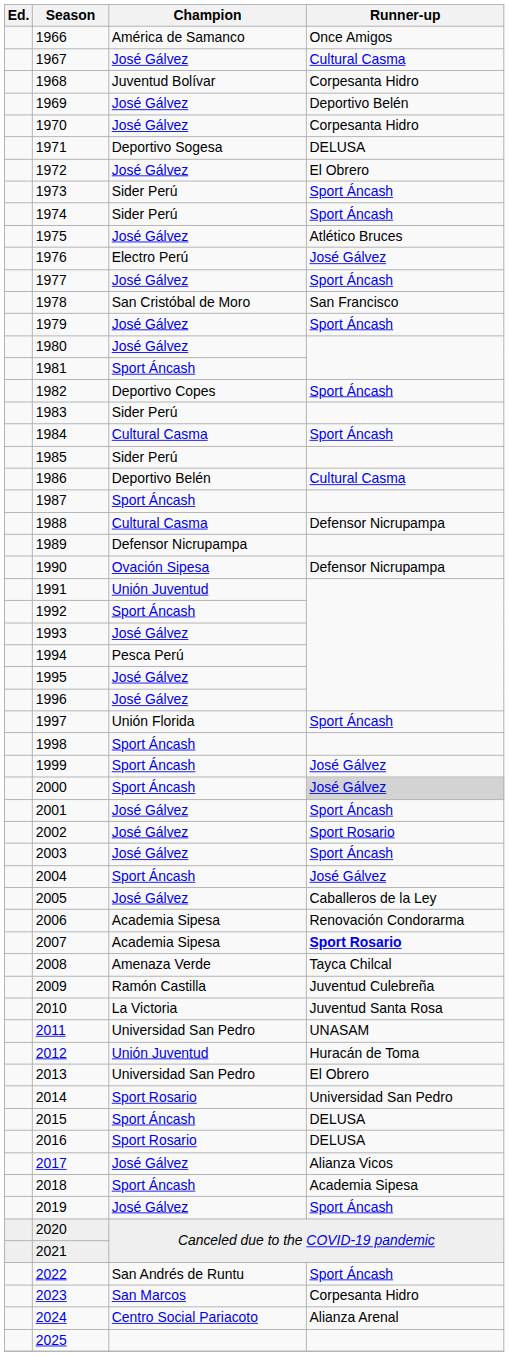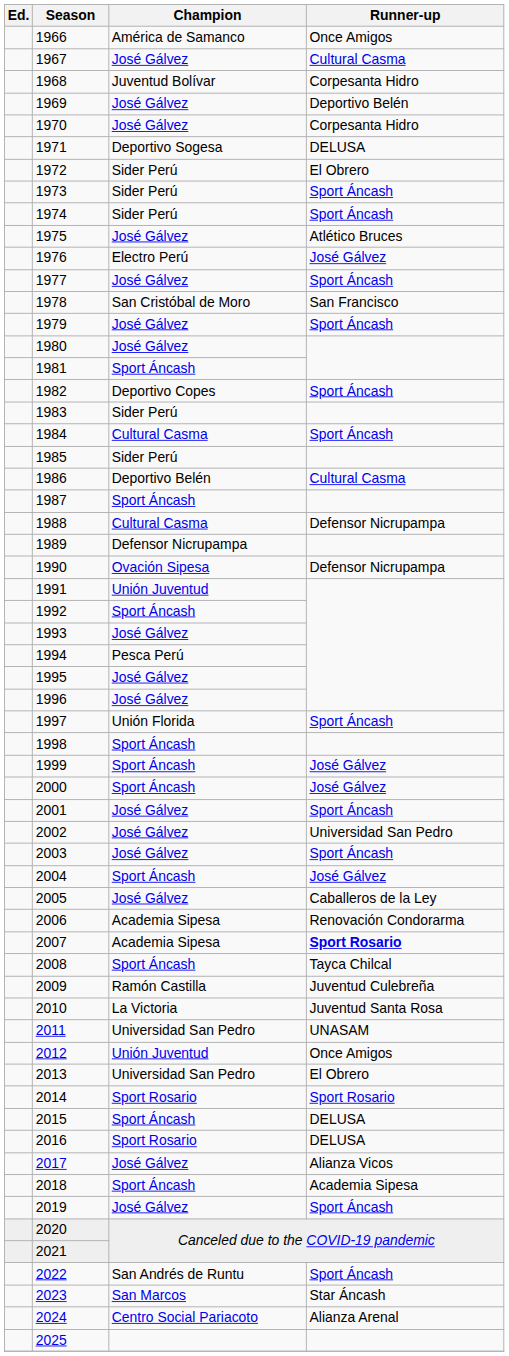 <table class="wikitable sortable">
 <tr>
 <th width=px>Ed.</th>
 <th width=80px>Season</th>
 <th width=220px>Champion</th>
 <th width=220px>Runner-up</th>
 </tr>
 <tr>
 <td></td>
 <td>1966</td>
 <td>América de Samanco</td>
 <td>Once Amigos</td>
 </tr>
 <tr>
 <td></td>
 <td>1967</td>
 <td><a href='#'>José Gálvez</a></td>
 <td><a href='#'>Cultural Casma</a></td>
 </tr>
 <tr>
 <td></td>
 <td>1968</td>
 <td>Juventud Bolívar</td>
 <td>Corpesanta Hidro</td>
 </tr>
 <tr>
 <td></td>
 <td>1969</td>
 <td><a href='#'>José Gálvez</a></td>
 <td>Deportivo Belén</td>
 </tr>
 <tr>
 <td></td>
 <td>1970</td>
 <td><a href='#'>José Gálvez</a></td>
 <td>Corpesanta Hidro</td>
 </tr>
 <tr>
 <td></td>
 <td>1971</td>
 <td>Deportivo Sogesa</td>
 <td>DELUSA</td>
 </tr>
 <tr>
 <td></td>
 <td>1972</td>
-<td><a href='#'>José Gálvez</a></td>
+<td>Sider Perú</td>
 <td>El Obrero</td>
 </tr>
 <tr>
 <td></td>
 <td>1973</td>
 <td>Sider Perú</td>
 <td><a href='#'>Sport Áncash</a></td>
 </tr>
 <tr>
 <td></td>
 <td>1974</td>
 <td>Sider Perú</td>
 <td><a href='#'>Sport Áncash</a></td>
 </tr>
 <tr>
 <td></td>
 <td>1975</td>
 <td><a href='#'>José Gálvez</a></td>
 <td>Atlético Bruces</td>
 </tr>
 <tr>
 <td></td>
 <td>1976</td>
 <td>Electro Perú</td>
 <td><a href='#'>José Gálvez</a></td>
 </tr>
 <tr>
 <td></td>
 <td>1977</td>
 <td><a href='#'>José Gálvez</a></td>
 <td><a href='#'>Sport Áncash</a></td>
 </tr>
 <tr>
 <td></td>
 <td>1978</td>
 <td>San Cristóbal de Moro</td>
 <td>San Francisco</td>
 </tr>
 <tr>
 <td></td>
 <td>1979</td>
 <td><a href='#'>José Gálvez</a></td>
 <td><a href='#'>Sport Áncash</a></td>
 </tr>
 <tr>
 <td></td>
 <td>1980</td>
 <td><a href='#'>José Gálvez</a></td>
 </tr>
 <tr>
 <td></td>
 <td>1981</td>
 <td><a href='#'>Sport Áncash</a></td>
 </tr>
 <tr>
 <td></td>
 <td>1982</td>
 <td>Deportivo Copes</td>
 <td><a href='#'>Sport Áncash</a></td>
 </tr>
 <tr>
 <td></td>
 <td>1983</td>
 <td>Sider Perú</td>
 </tr>
 <tr>
 <td></td>
 <td>1984</td>
 <td><a href='#'>Cultural Casma</a></td>
 <td><a href='#'>Sport Áncash</a></td>
 </tr>
 <tr>
 <td></td>
 <td>1985</td>
 <td>Sider Perú</td>
 </tr>
 <tr>
 <td></td>
 <td>1986</td>
 <td>Deportivo Belén</td>
 <td><a href='#'>Cultural Casma</a></td>
 </tr>
 <tr>
 <td></td>
 <td>1987</td>
 <td><a href='#'>Sport Áncash</a></td>
 </tr>
 <tr>
 <td></td>
 <td>1988</td>
 <td><a href='#'>Cultural Casma</a></td>
 <td>Defensor Nicrupampa</td>
 </tr>
 <tr>
 <td></td>
 <td>1989</td>
 <td>Defensor Nicrupampa</td>
 </tr>
 <tr>
 <td></td>
 <td>1990</td>
 <td><a href='#'>Ovación Sipesa</a></td>
 <td>Defensor Nicrupampa</td>
 </tr>
 <tr>
 <td></td>
 <td>1991</td>
 <td><a href='#'>Unión Juventud</a></td>
 </tr>
 <tr>
 <td></td>
 <td>1992</td>
 <td><a href='#'>Sport Áncash</a></td>
 </tr>
 <tr>
 <td></td>
 <td>1993</td>
 <td><a href='#'>José Gálvez</a></td>
 </tr>
 <tr>
 <td></td>
 <td>1994</td>
 <td>Pesca Perú</td>
 </tr>
 <tr>
 <td></td>
 <td>1995</td>
 <td><a href='#'>José Gálvez</a></td>
 </tr>
 <tr>
 <td></td>
 <td>1996</td>
 <td><a href='#'>José Gálvez</a></td>
 </tr>
 <tr>
 <td></td>
 <td>1997</td>
 <td>Unión Florida</td>
 <td><a href='#'>Sport Áncash</a></td>
 </tr>
 <tr>
 <td></td>
 <td>1998</td>
 <td><a href='#'>Sport Áncash</a></td>
 </tr>
 <tr>
 <td></td>
 <td>1999</td>
 <td><a href='#'>Sport Áncash</a></td>
 <td><a href='#'>José Gálvez</a></td>
 </tr>
 <tr>
 <td></td>
 <td>2000</td>
 <td><a href='#'>Sport Áncash</a></td>
-<td style="background: lightgrey;"><a href='#'>José Gálvez</a></td>
+<td><a href='#'>José Gálvez</a></td>
 </tr>
 <tr>
 <td></td>
 <td>2001</td>
 <td><a href='#'>José Gálvez</a></td>
 <td><a href='#'>Sport Áncash</a></td>
 </tr>
 <tr>
 <td></td>
 <td>2002</td>
 <td><a href='#'>José Gálvez</a></td>
-<td><a href='#'>Sport Rosario</a></td>
+<td>Universidad San Pedro</td>
 </tr>
 <tr>
 <td></td>
 <td>2003</td>
 <td><a href='#'>José Gálvez</a></td>
 <td><a href='#'>Sport Áncash</a></td>
 </tr>
 <tr>
 <td></td>
 <td>2004</td>
 <td><a href='#'>Sport Áncash</a></td>
 <td><a href='#'>José Gálvez</a></td>
 </tr>
 <tr>
 <td></td>
 <td>2005</td>
 <td><a href='#'>José Gálvez</a></td>
 <td>Caballeros de la Ley</td>
 </tr>
 <tr>
 <td></td>
 <td>2006</td>
 <td>Academia Sipesa</td>
 <td>Renovación Condorarma</td>
 </tr>
 <tr>
 <td></td>
 <td>2007</td>
 <td>Academia Sipesa</td>
 <td><strong><a href='#'>Sport Rosario</a></strong></td>
 </tr>
 <tr>
 <td></td>
 <td>2008</td>
-<td>Amenaza Verde</td>
+<td><a href='#'>Sport Áncash</a></td>
 <td>Tayca Chilcal</td>
 </tr>
 <tr>
 <td></td>
 <td>2009</td>
 <td>Ramón Castilla</td>
 <td>Juventud Culebreña</td>
 </tr>
 <tr>
 <td></td>
 <td>2010</td>
 <td>La Victoria</td>
 <td>Juventud Santa Rosa</td>
 </tr>
 <tr>
 <td></td>
 <td><a href='#'>2011</a></td>
 <td>Universidad San Pedro</td>
 <td>UNASAM</td>
 </tr>
 <tr>
 <td></td>
 <td><a href='#'>2012</a></td>
 <td><a href='#'>Unión Juventud</a></td>
-<td>Huracán de Toma</td>
+<td>Once Amigos</td>
 </tr>
 <tr>
 <td></td>
 <td>2013</td>
 <td>Universidad San Pedro</td>
 <td>El Obrero</td>
 </tr>
 <tr>
 <td></td>
 <td>2014</td>
 <td><a href='#'>Sport Rosario</a></td>
-<td>Universidad San Pedro</td>
+<td><a href='#'>Sport Rosario</a></td>
 </tr>
 <tr>
 <td></td>
 <td>2015</td>
 <td><a href='#'>Sport Áncash</a></td>
 <td>DELUSA</td>
 </tr>
 <tr>
 <td></td>
 <td>2016</td>
 <td><a href='#'>Sport Rosario</a></td>
 <td>DELUSA</td>
 </tr>
 <tr>
 <td></td>
 <td><a href='#'>2017</a></td>
 <td><a href='#'>José Gálvez</a></td>
 <td>Alianza Vicos</td>
 </tr>
 <tr>
 <td></td>
 <td>2018</td>
 <td><a href='#'>Sport Áncash</a></td>
 <td>Academia Sipesa</td>
 </tr>
 <tr>
 <td></td>
 <td>2019</td>
 <td><a href='#'>José Gálvez</a></td>
 <td><a href='#'>Sport Áncash</a></td>
 </tr>
 <tr bgcolor=#efefef>
 <td></td>
 <td>2020</td>
 <td rowspan=2 colspan="2" align=center><em>Canceled due to the <a href='#'>COVID-19 pandemic</a></em></td>
 </tr>
 <tr bgcolor=#efefef>
 <td></td>
 <td>2021</td>
 </tr>
 <tr>
 <td></td>
 <td><a href='#'>2022</a></td>
 <td>San Andrés de Runtu</td>
 <td><a href='#'>Sport Áncash</a></td>
 </tr>
 <tr>
 <td></td>
 <td><a href='#'>2023</a></td>
 <td><a href='#'>San Marcos</a></td>
-<td>Corpesanta Hidro</td>
+<td>Star Áncash</td>
 </tr>
 <tr>
 <td></td>
 <td><a href='#'>2024</a></td>
 <td><a href='#'>Centro Social Pariacoto</a></td>
 <td>Alianza Arenal</td>
 </tr>
 <tr>
 <td></td>
 <td><a href='#'>2025</a></td>
 <td></td>
 <td></td>
 </tr>
 <tr>
 </tr>
 </table>
